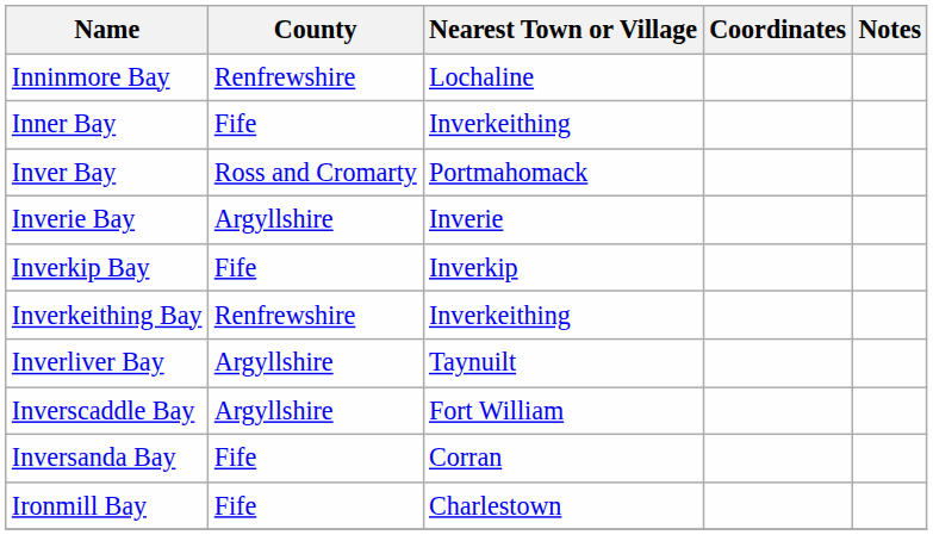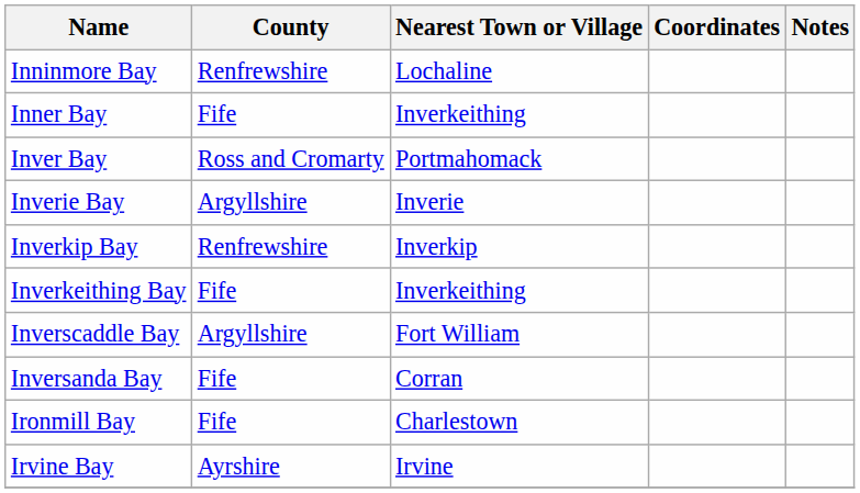 <table class="wikitable sortable" style="table-layout:fixed;background-color:#FEFEFE;font-size:95%;padding:0.30em;line-height:1.35em;">
 <tr>
 <th scope="col">Name</th>
 <th scope="col">County</th>
 <th scope="col">Nearest Town or Village</th>
 <th scope="col">Coordinates</th>
 <th scope="col">Notes</th>
 </tr>
 <tr>
 <td><a href='#'>Inninmore Bay</a></td>
 <td><a href='#'>Renfrewshire</a></td>
 <td><a href='#'>Lochaline</a></td>
 <td></td>
 <td></td>
 </tr>
 <tr>
 <td><a href='#'>Inner Bay</a></td>
 <td><a href='#'>Fife</a></td>
 <td><a href='#'>Inverkeithing</a></td>
 <td></td>
 <td></td>
 </tr>
 <tr>
 <td><a href='#'>Inver Bay</a></td>
 <td><a href='#'>Ross and Cromarty</a></td>
 <td><a href='#'>Portmahomack</a></td>
 <td></td>
 <td></td>
 </tr>
 <tr>
 <td><a href='#'>Inverie Bay</a></td>
 <td><a href='#'>Argyllshire</a></td>
 <td><a href='#'>Inverie</a></td>
 <td></td>
 <td></td>
 </tr>
 <tr>
 <td><a href='#'>Inverkip Bay</a></td>
-<td><a href='#'>Fife</a></td>
+<td><a href='#'>Renfrewshire</a></td>
 <td><a href='#'>Inverkip</a></td>
 <td></td>
 <td></td>
 </tr>
 <tr>
 <td><a href='#'>Inverkeithing Bay</a></td>
-<td><a href='#'>Renfrewshire</a></td>
+<td><a href='#'>Fife</a></td>
 <td><a href='#'>Inverkeithing</a></td>
-<td></td>
-<td></td>
-</tr>
-<tr>
-<td><a href='#'>Inverliver Bay</a></td>
-<td><a href='#'>Argyllshire</a></td>
-<td><a href='#'>Taynuilt</a></td>
 <td></td>
 <td></td>
 </tr>
 <tr>
 <td><a href='#'>Inverscaddle Bay</a></td>
 <td><a href='#'>Argyllshire</a></td>
 <td><a href='#'>Fort William</a></td>
 <td></td>
 <td></td>
 </tr>
 <tr>
 <td><a href='#'>Inversanda Bay</a></td>
 <td><a href='#'>Fife</a></td>
 <td><a href='#'>Corran</a></td>
 <td></td>
 <td></td>
 </tr>
 <tr>
 <td><a href='#'>Ironmill Bay</a></td>
 <td><a href='#'>Fife</a></td>
 <td><a href='#'>Charlestown</a></td>
 <td></td>
 <td></td>
 </tr>
 <tr>
+<td><a href='#'>Irvine Bay</a></td>
+<td><a href='#'>Ayrshire</a></td>
+<td><a href='#'>Irvine</a></td>
+<td></td>
+<td></td>
+</tr>
+<tr>
 </tr>
 </table>
